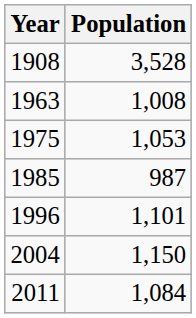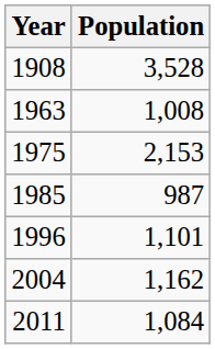 <table class="wikitable" style="line-height:1.1em;">
 <tr>
 <th>Year</th>
 <th>Population</th>
 </tr>
 <tr align="right">
 <td>1908</td>
 <td>3,528</td>
 </tr>
 <tr align="right">
 <td>1963</td>
 <td>1,008</td>
 </tr>
 <tr align="right">
 <td>1975</td>
-<td>1,053</td>
+<td>2,153</td>
 </tr>
 <tr align="right">
 <td>1985</td>
 <td>987</td>
 </tr>
 <tr align="right">
 <td>1996</td>
 <td>1,101</td>
 </tr>
 <tr align="right">
 <td>2004</td>
-<td>1,150</td>
+<td>1,162</td>
 </tr>
 <tr align="right">
 <td>2011</td>
 <td>1,084</td>
 </tr>
 </table>
